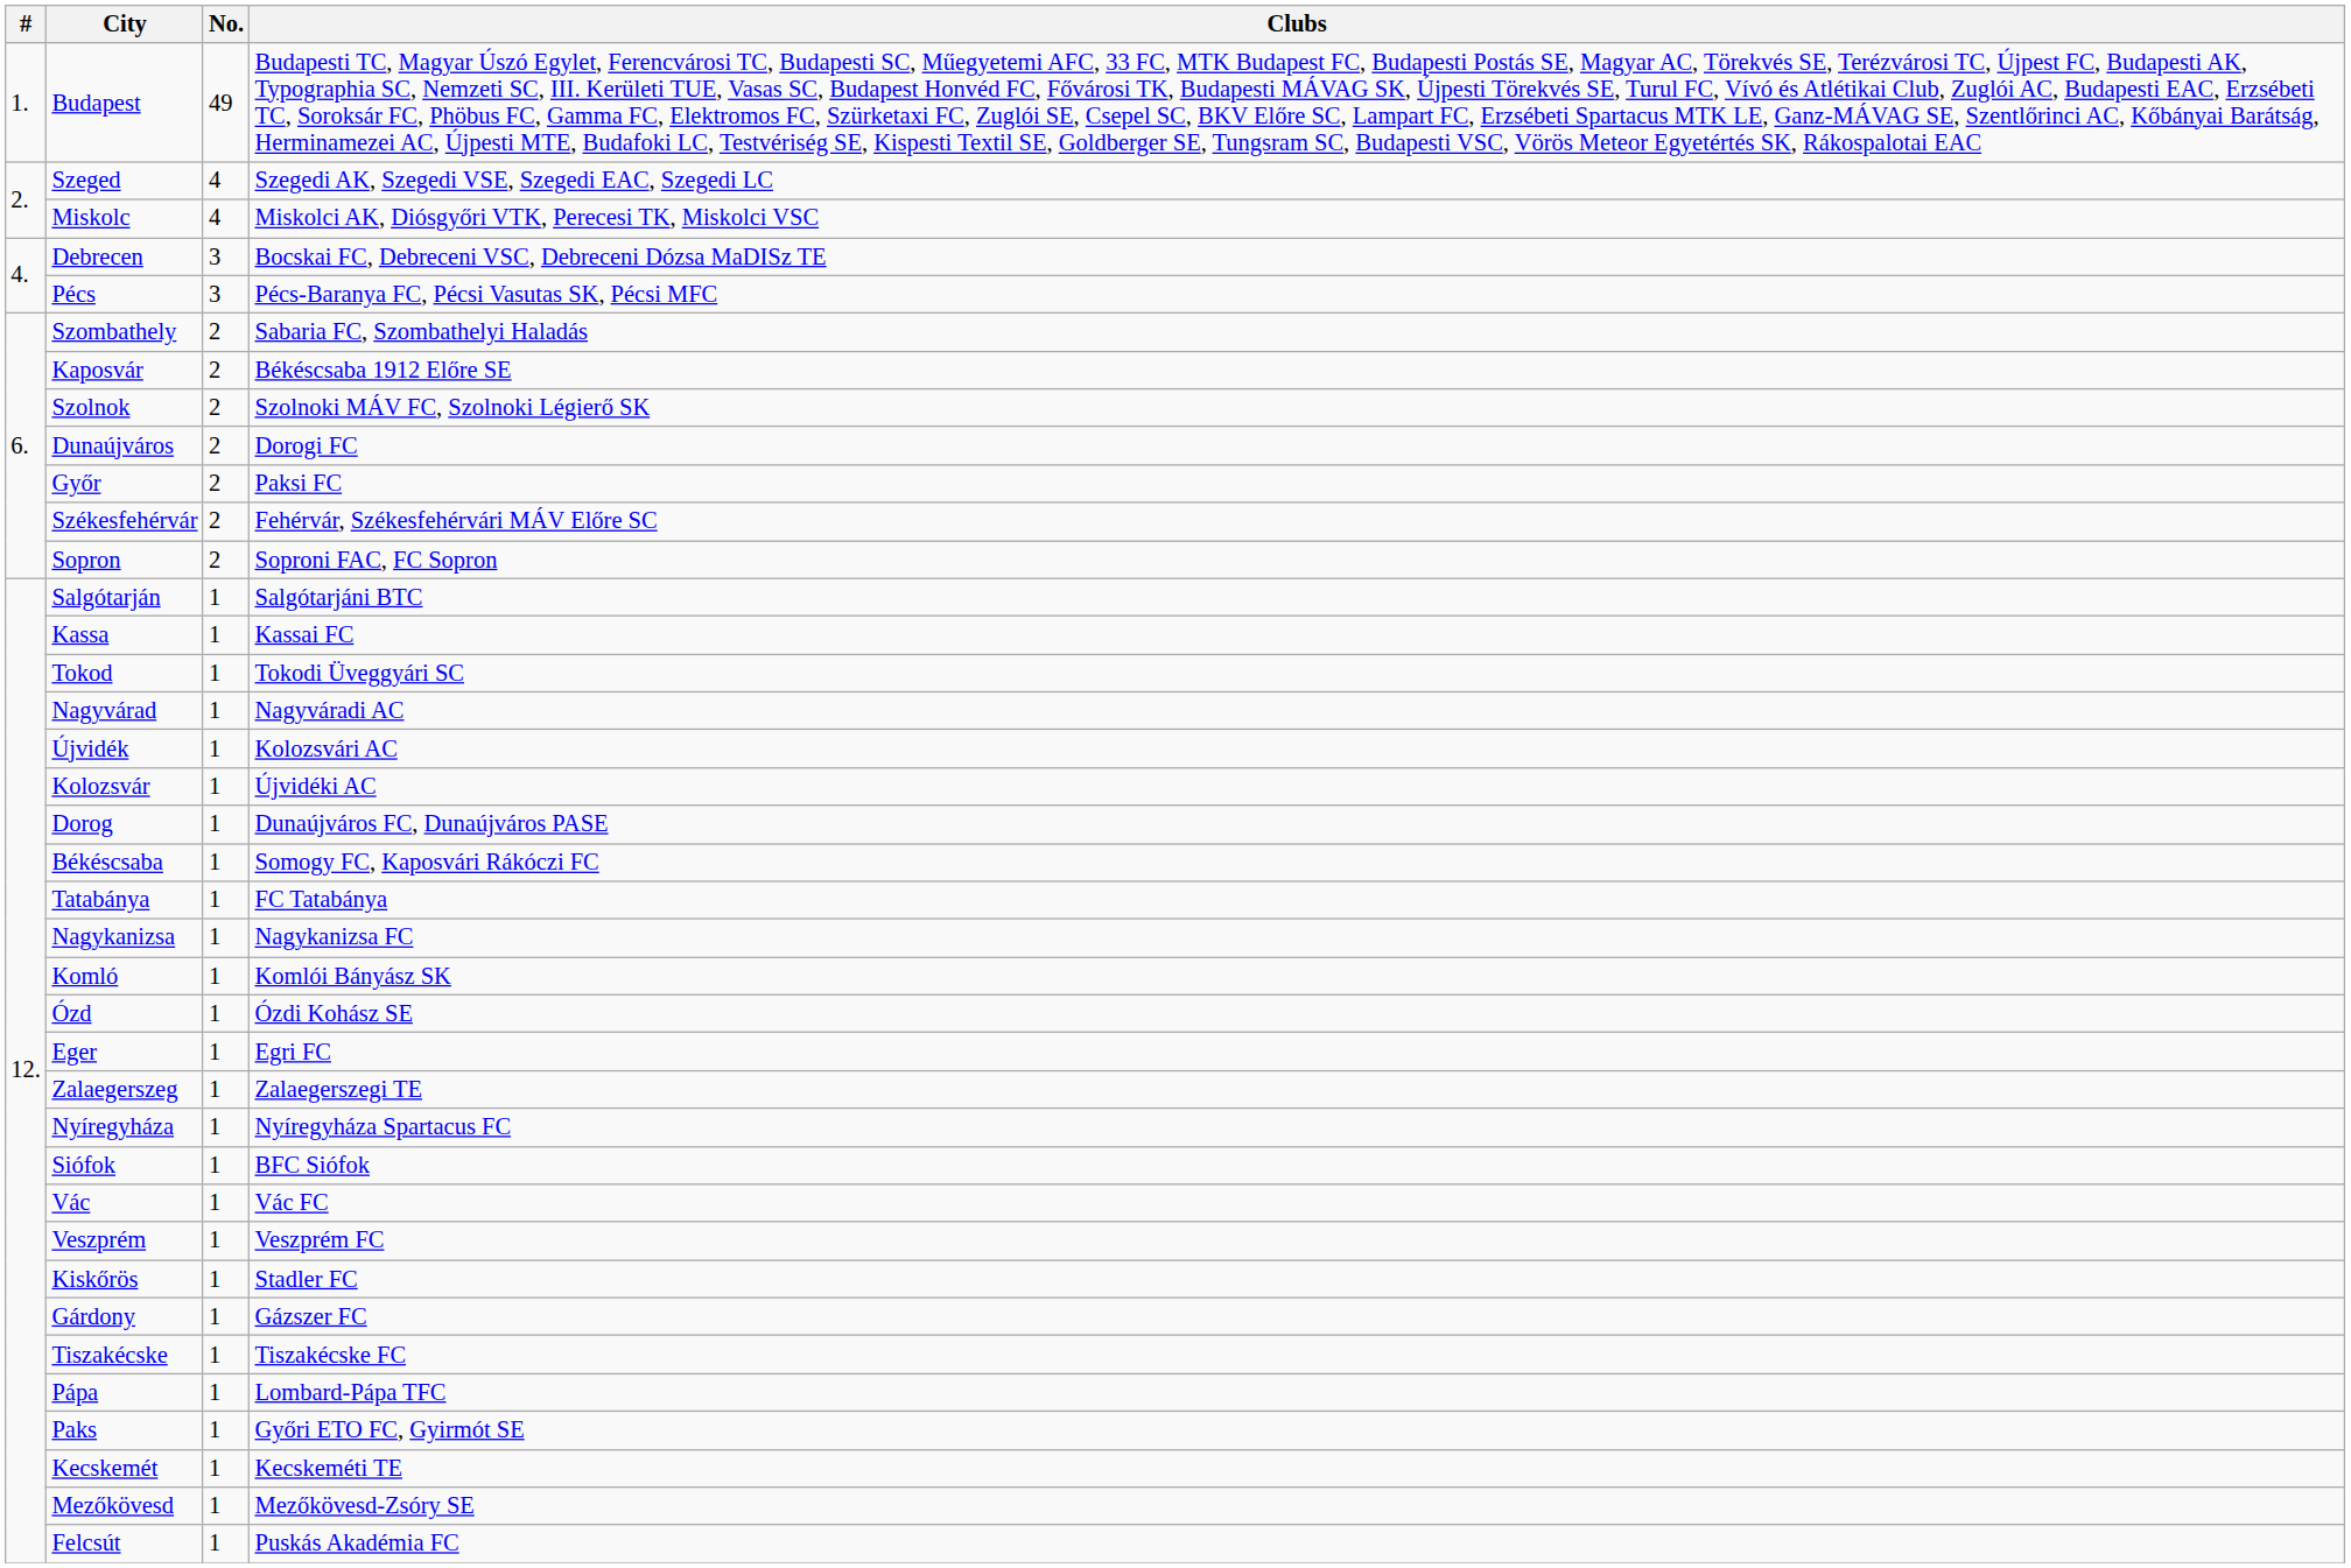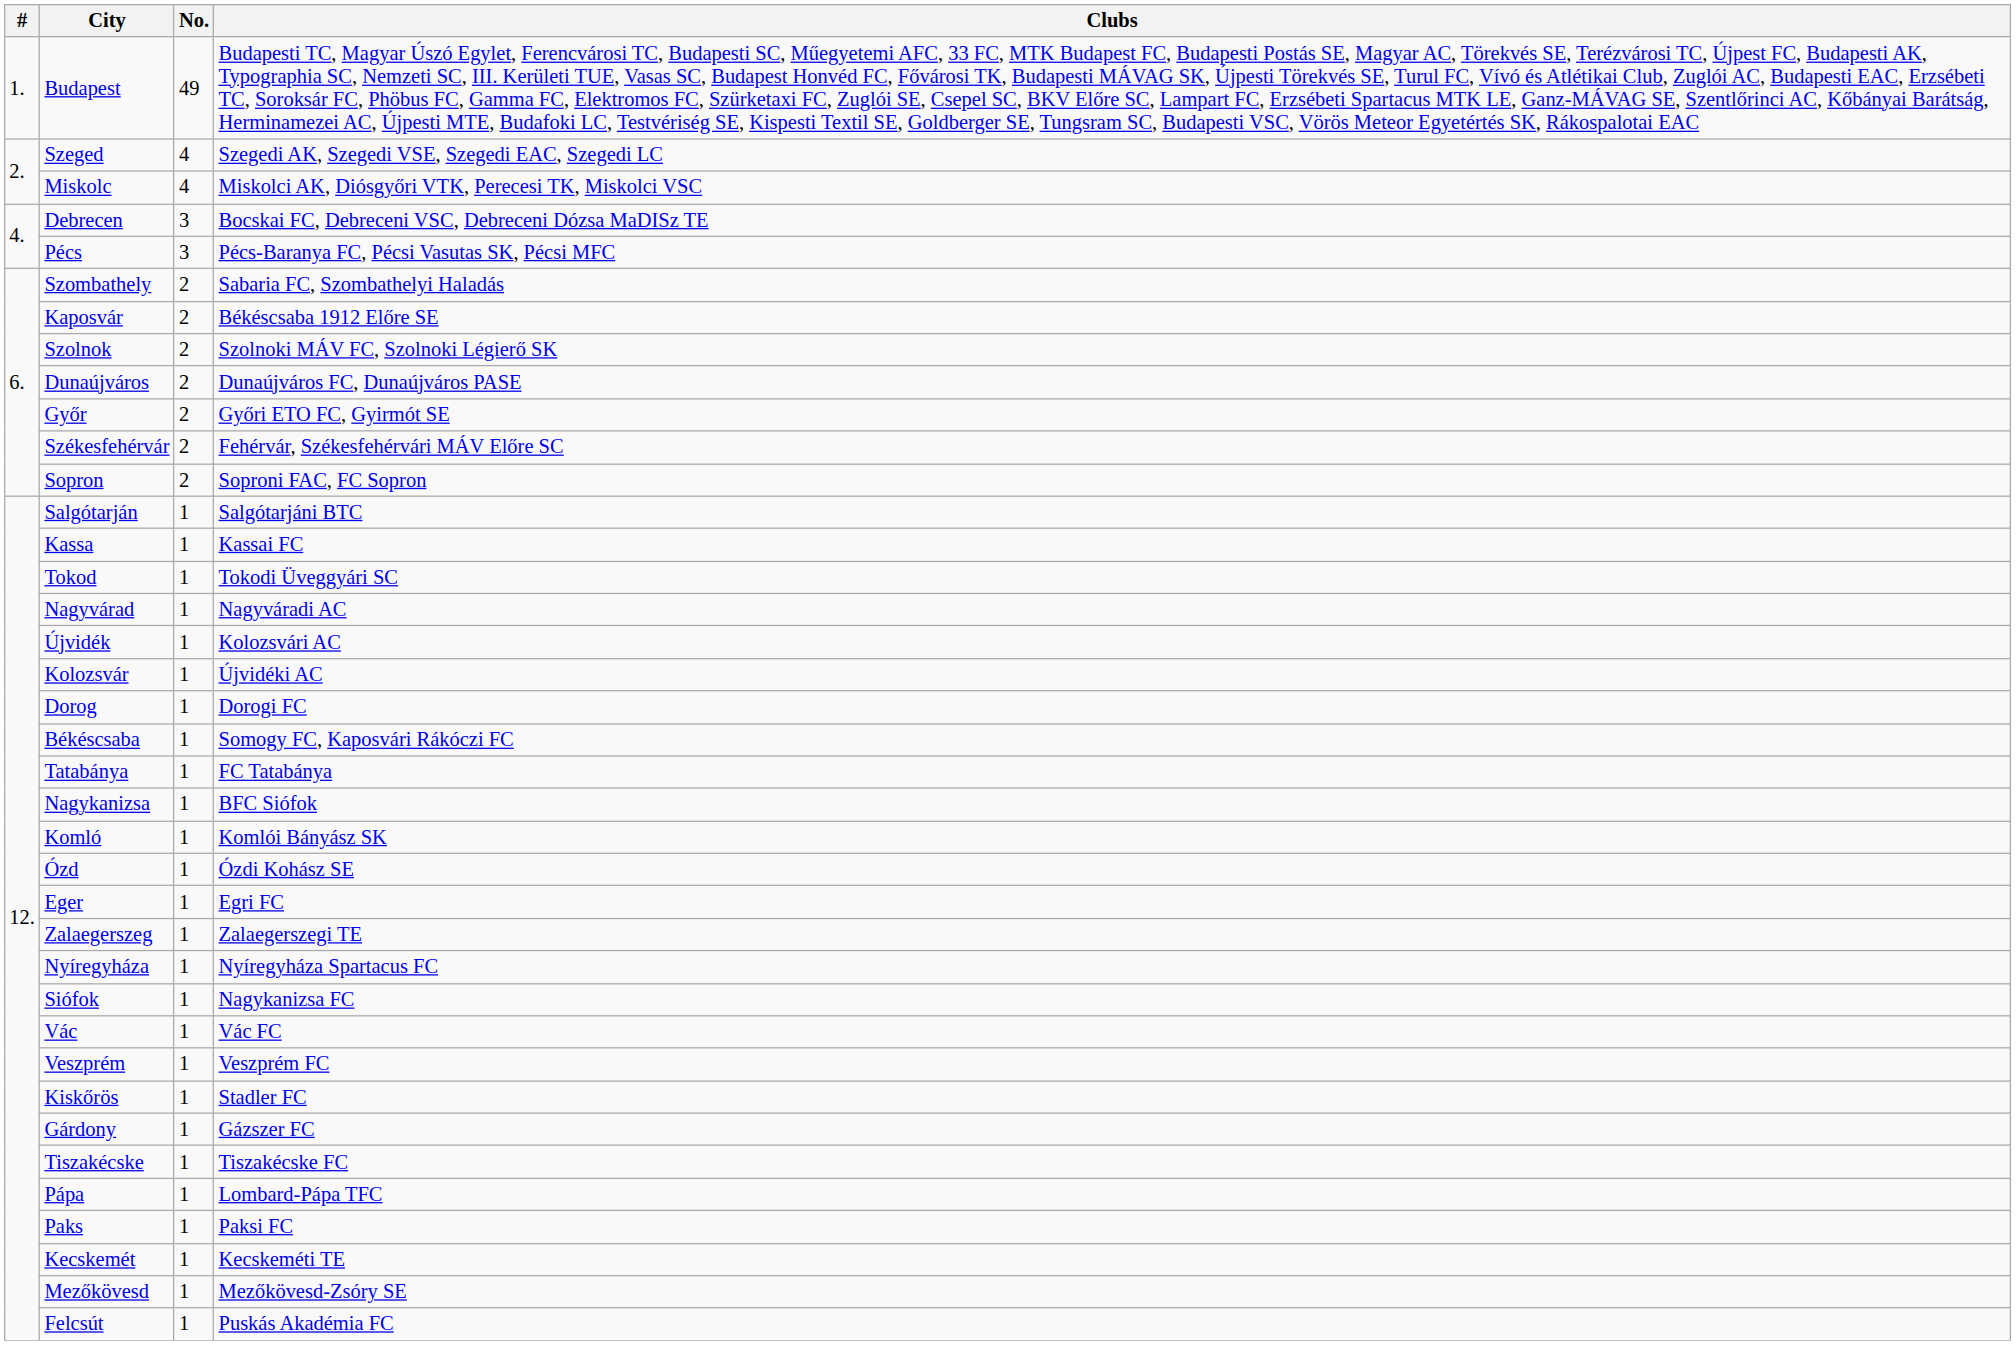 <table class="wikitable">
 <tr>
 <th>#</th>
 <th>City</th>
 <th>No.</th>
 <th>Clubs</th>
 </tr>
 <tr>
 <td>1.</td>
 <td><a href='#'>Budapest</a></td>
 <td>49</td>
 <td><a href='#'>Budapesti TC</a>, <a href='#'>Magyar Úszó Egylet</a>, <a href='#'>Ferencvárosi TC</a>, <a href='#'>Budapesti SC</a>, <a href='#'>Műegyetemi AFC</a>, <a href='#'>33 FC</a>, <a href='#'>MTK Budapest FC</a>, <a href='#'>Budapesti Postás SE</a>, <a href='#'>Magyar AC</a>, <a href='#'>Törekvés SE</a>, <a href='#'>Terézvárosi TC</a>, <a href='#'>Újpest FC</a>, <a href='#'>Budapesti AK</a>, <a href='#'>Typographia SC</a>, <a href='#'>Nemzeti SC</a>, <a href='#'>III. Kerületi TUE</a>, <a href='#'>Vasas SC</a>, <a href='#'>Budapest Honvéd FC</a>, <a href='#'>Fővárosi TK</a>, <a href='#'>Budapesti MÁVAG SK</a>, <a href='#'>Újpesti Törekvés SE</a>, <a href='#'>Turul FC</a>, <a href='#'>Vívó és Atlétikai Club</a>, <a href='#'>Zuglói AC</a>, <a href='#'>Budapesti EAC</a>, <a href='#'>Erzsébeti TC</a>, <a href='#'>Soroksár FC</a>, <a href='#'>Phöbus FC</a>, <a href='#'>Gamma FC</a>, <a href='#'>Elektromos FC</a>, <a href='#'>Szürketaxi FC</a>, <a href='#'>Zuglói SE</a>, <a href='#'>Csepel SC</a>, <a href='#'>BKV Előre SC</a>, <a href='#'>Lampart FC</a>, <a href='#'>Erzsébeti Spartacus MTK LE</a>, <a href='#'>Ganz-MÁVAG SE</a>, <a href='#'>Szentlőrinci AC</a>, <a href='#'>Kőbányai Barátság</a>, <a href='#'>Herminamezei AC</a>, <a href='#'>Újpesti MTE</a>, <a href='#'>Budafoki LC</a>, <a href='#'>Testvériség SE</a>, <a href='#'>Kispesti Textil SE</a>, <a href='#'>Goldberger SE</a>, <a href='#'>Tungsram SC</a>, <a href='#'>Budapesti VSC</a>, <a href='#'>Vörös Meteor Egyetértés SK</a>, <a href='#'>Rákospalotai EAC</a></td>
 </tr>
 <tr>
 <td rowspan="2">2.</td>
 <td><a href='#'>Szeged</a></td>
 <td>4</td>
 <td><a href='#'>Szegedi AK</a>, <a href='#'>Szegedi VSE</a>, <a href='#'>Szegedi EAC</a>, <a href='#'>Szegedi LC</a></td>
 </tr>
 <tr>
 <td><a href='#'>Miskolc</a></td>
 <td>4</td>
 <td><a href='#'>Miskolci AK</a>, <a href='#'>Diósgyőri VTK</a>, <a href='#'>Perecesi TK</a>, <a href='#'>Miskolci VSC</a></td>
 </tr>
 <tr>
 <td rowspan="2">4.</td>
 <td><a href='#'>Debrecen</a></td>
 <td>3</td>
 <td><a href='#'>Bocskai FC</a>, <a href='#'>Debreceni VSC</a>, <a href='#'>Debreceni Dózsa MaDISz TE</a></td>
 </tr>
 <tr>
 <td><a href='#'>Pécs</a></td>
 <td>3</td>
 <td><a href='#'>Pécs-Baranya FC</a>, <a href='#'>Pécsi Vasutas SK</a>, <a href='#'>Pécsi MFC</a></td>
 </tr>
 <tr>
 <td rowspan="7">6.</td>
 <td><a href='#'>Szombathely</a></td>
 <td>2</td>
 <td><a href='#'>Sabaria FC</a>, <a href='#'>Szombathelyi Haladás</a></td>
 </tr>
 <tr>
 <td><a href='#'>Kaposvár</a></td>
 <td>2</td>
 <td><a href='#'>Békéscsaba 1912 Előre SE</a></td>
 </tr>
 <tr>
 <td><a href='#'>Szolnok</a></td>
 <td>2</td>
 <td><a href='#'>Szolnoki MÁV FC</a>, <a href='#'>Szolnoki Légierő SK</a></td>
 </tr>
 <tr>
 <td><a href='#'>Dunaújváros</a></td>
 <td>2</td>
-<td><a href='#'>Dorogi FC</a></td>
+<td><a href='#'>Dunaújváros FC</a>, <a href='#'>Dunaújváros PASE</a></td>
 </tr>
 <tr>
 <td><a href='#'>Győr</a></td>
 <td>2</td>
-<td><a href='#'>Paksi FC</a></td>
+<td><a href='#'>Győri ETO FC</a>, <a href='#'>Gyirmót SE</a></td>
 </tr>
 <tr>
 <td><a href='#'>Székesfehérvár</a></td>
 <td>2</td>
 <td><a href='#'>Fehérvár</a>, <a href='#'>Székesfehérvári MÁV Előre SC</a></td>
 </tr>
 <tr>
 <td><a href='#'>Sopron</a></td>
 <td>2</td>
 <td><a href='#'>Soproni FAC</a>, <a href='#'>FC Sopron</a></td>
 </tr>
 <tr>
 <td rowspan="26">12.</td>
 <td><a href='#'>Salgótarján</a></td>
 <td>1</td>
 <td><a href='#'>Salgótarjáni BTC</a></td>
 </tr>
 <tr>
 <td><a href='#'>Kassa</a></td>
 <td>1</td>
 <td><a href='#'>Kassai FC</a></td>
 </tr>
 <tr>
 <td><a href='#'>Tokod</a></td>
 <td>1</td>
 <td><a href='#'>Tokodi Üveggyári SC</a></td>
 </tr>
 <tr>
 <td><a href='#'>Nagyvárad</a></td>
 <td>1</td>
 <td><a href='#'>Nagyváradi AC</a></td>
 </tr>
 <tr>
 <td><a href='#'>Újvidék</a></td>
 <td>1</td>
 <td><a href='#'>Kolozsvári AC</a></td>
 </tr>
 <tr>
 <td><a href='#'>Kolozsvár</a></td>
 <td>1</td>
 <td><a href='#'>Újvidéki AC</a></td>
 </tr>
 <tr>
 <td><a href='#'>Dorog</a></td>
 <td>1</td>
-<td><a href='#'>Dunaújváros FC</a>, <a href='#'>Dunaújváros PASE</a></td>
+<td><a href='#'>Dorogi FC</a></td>
 </tr>
 <tr>
 <td><a href='#'>Békéscsaba</a></td>
 <td>1</td>
 <td><a href='#'>Somogy FC</a>, <a href='#'>Kaposvári Rákóczi FC</a></td>
 </tr>
 <tr>
 <td><a href='#'>Tatabánya</a></td>
 <td>1</td>
 <td><a href='#'>FC Tatabánya</a></td>
 </tr>
 <tr>
 <td><a href='#'>Nagykanizsa</a></td>
 <td>1</td>
-<td><a href='#'>Nagykanizsa FC</a></td>
+<td><a href='#'>BFC Siófok</a></td>
 </tr>
 <tr>
 <td><a href='#'>Komló</a></td>
 <td>1</td>
 <td><a href='#'>Komlói Bányász SK</a></td>
 </tr>
 <tr>
 <td><a href='#'>Ózd</a></td>
 <td>1</td>
 <td><a href='#'>Ózdi Kohász SE</a></td>
 </tr>
 <tr>
 <td><a href='#'>Eger</a></td>
 <td>1</td>
 <td><a href='#'>Egri FC</a></td>
 </tr>
 <tr>
 <td><a href='#'>Zalaegerszeg</a></td>
 <td>1</td>
 <td><a href='#'>Zalaegerszegi TE</a></td>
 </tr>
 <tr>
 <td><a href='#'>Nyíregyháza</a></td>
 <td>1</td>
 <td><a href='#'>Nyíregyháza Spartacus FC</a></td>
 </tr>
 <tr>
 <td><a href='#'>Siófok</a></td>
 <td>1</td>
-<td><a href='#'>BFC Siófok</a></td>
+<td><a href='#'>Nagykanizsa FC</a></td>
 </tr>
 <tr>
 <td><a href='#'>Vác</a></td>
 <td>1</td>
 <td><a href='#'>Vác FC</a></td>
 </tr>
 <tr>
 <td><a href='#'>Veszprém</a></td>
 <td>1</td>
 <td><a href='#'>Veszprém FC</a></td>
 </tr>
 <tr>
 <td><a href='#'>Kiskőrös</a></td>
 <td>1</td>
 <td><a href='#'>Stadler FC</a></td>
 </tr>
 <tr>
 <td><a href='#'>Gárdony</a></td>
 <td>1</td>
 <td><a href='#'>Gázszer FC</a></td>
 </tr>
 <tr>
 <td><a href='#'>Tiszakécske</a></td>
 <td>1</td>
 <td><a href='#'>Tiszakécske FC</a></td>
 </tr>
 <tr>
 <td><a href='#'>Pápa</a></td>
 <td>1</td>
 <td><a href='#'>Lombard-Pápa TFC</a></td>
 </tr>
 <tr>
 <td><a href='#'>Paks</a></td>
 <td>1</td>
-<td><a href='#'>Győri ETO FC</a>, <a href='#'>Gyirmót SE</a></td>
+<td><a href='#'>Paksi FC</a></td>
 </tr>
 <tr>
 <td><a href='#'>Kecskemét</a></td>
 <td>1</td>
 <td><a href='#'>Kecskeméti TE</a></td>
 </tr>
 <tr>
 <td><a href='#'>Mezőkövesd</a></td>
 <td>1</td>
 <td><a href='#'>Mezőkövesd-Zsóry SE</a></td>
 </tr>
 <tr>
 <td><a href='#'>Felcsút</a></td>
 <td>1</td>
 <td><a href='#'>Puskás Akadémia FC</a></td>
 </tr>
 </table>
